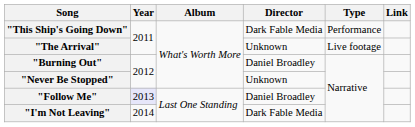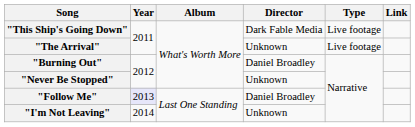 <table class="wikitable plainrowheaders">
 <tr>
 <th>Song</th>
 <th>Year</th>
 <th>Album</th>
 <th>Director</th>
 <th>Type</th>
 <th>Link</th>
 </tr>
 <tr>
 <th scope="row">"This Ship's Going Down"</th>
 <td rowspan=2>2011</td>
 <td rowspan=4><em>What's Worth More</em></td>
 <td>Dark Fable Media</td>
-<td>Performance</td>
+<td>Live footage</td>
 <td></td>
 </tr>
 <tr>
 <th scope="row">"The Arrival"</th>
 <td>Unknown</td>
 <td>Live footage</td>
 <td></td>
 </tr>
 <tr>
 <th scope="row">"Burning Out"</th>
 <td rowspan=2>2012</td>
 <td>Daniel Broadley</td>
 <td rowspan=4>Narrative</td>
 <td></td>
 </tr>
 <tr>
 <th scope="row">"Never Be Stopped"</th>
 <td>Unknown</td>
 <td></td>
 </tr>
 <tr>
 <th scope="row">"Follow Me"</th>
 <td style="background: lavender;">2013</td>
 <td rowspan=2><em>Last One Standing</em></td>
 <td>Daniel Broadley</td>
 <td></td>
 </tr>
 <tr>
 <th scope="row">"I'm Not Leaving"</th>
 <td>2014</td>
-<td>Dark Fable Media</td>
+<td>Unknown</td>
 <td></td>
 </tr>
 </table>
